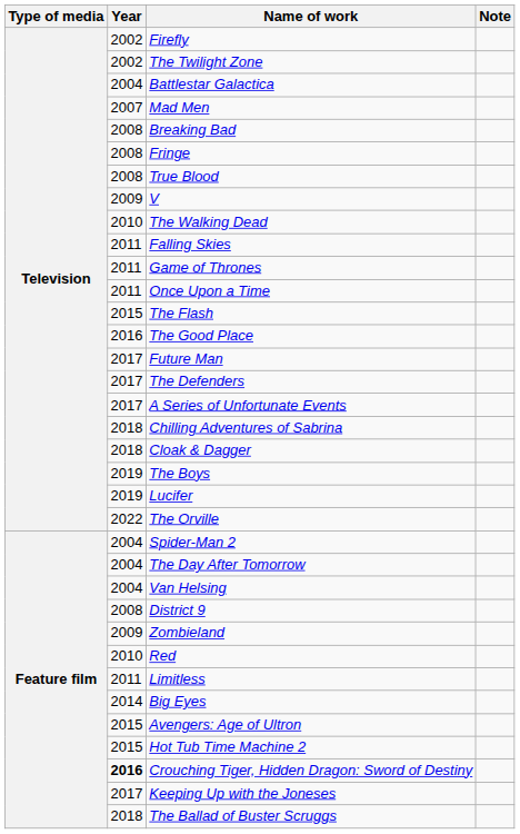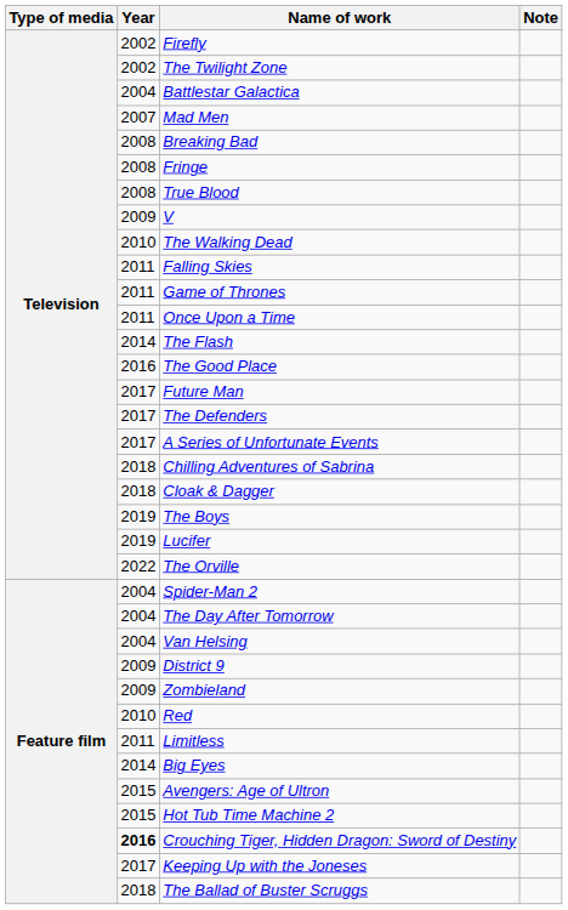 <table class="wikitable">
 <tr>
 <th>Type of media</th>
 <th>Year</th>
 <th>Name of work</th>
 <th>Note</th>
 </tr>
 <tr>
 <th rowspan="22">Television</th>
 <td>2002</td>
 <td><em><a href='#'>Firefly</a></em></td>
 <td></td>
 </tr>
 <tr>
 <td>2002</td>
 <td><em><a href='#'>The Twilight Zone</a></em></td>
 <td></td>
 </tr>
 <tr>
 <td>2004</td>
 <td><em><a href='#'>Battlestar Galactica</a></em></td>
 <td></td>
 </tr>
 <tr>
 <td>2007</td>
 <td><em><a href='#'>Mad Men</a></em></td>
 <td></td>
 </tr>
 <tr>
 <td>2008</td>
 <td><em><a href='#'>Breaking Bad</a></em></td>
 <td></td>
 </tr>
 <tr>
 <td>2008</td>
 <td><em><a href='#'>Fringe</a></em></td>
 <td></td>
 </tr>
 <tr>
 <td>2008</td>
 <td><em><a href='#'>True Blood</a></em></td>
 <td></td>
 </tr>
 <tr>
 <td>2009</td>
 <td><em><a href='#'>V</a></em></td>
 <td></td>
 </tr>
 <tr>
 <td>2010</td>
 <td><em><a href='#'>The Walking Dead</a></em></td>
 <td></td>
 </tr>
 <tr>
 <td>2011</td>
 <td><em><a href='#'>Falling Skies</a></em></td>
 <td></td>
 </tr>
 <tr>
 <td>2011</td>
 <td><em><a href='#'>Game of Thrones</a></em></td>
 <td></td>
 </tr>
 <tr>
 <td>2011</td>
 <td><em><a href='#'>Once Upon a Time</a></em></td>
 <td></td>
 </tr>
 <tr>
-<td>2015</td>
+<td>2014</td>
 <td><em><a href='#'>The Flash</a></em></td>
 <td></td>
 </tr>
 <tr>
 <td>2016</td>
 <td><em><a href='#'>The Good Place</a></em></td>
 <td></td>
 </tr>
 <tr>
 <td>2017</td>
 <td><em><a href='#'>Future Man</a></em></td>
 <td></td>
 </tr>
 <tr>
 <td>2017</td>
 <td><em><a href='#'>The Defenders</a></em></td>
 <td></td>
 </tr>
 <tr>
 <td>2017</td>
 <td><em><a href='#'>A Series of Unfortunate Events</a></em></td>
 <td></td>
 </tr>
 <tr>
 <td>2018</td>
 <td><em><a href='#'>Chilling Adventures of Sabrina</a></em></td>
 <td></td>
 </tr>
 <tr>
 <td>2018</td>
 <td><em><a href='#'>Cloak & Dagger</a></em></td>
 <td></td>
 </tr>
 <tr>
 <td>2019</td>
 <td><em><a href='#'>The Boys</a></em></td>
 <td></td>
 </tr>
 <tr>
 <td>2019</td>
 <td><em><a href='#'>Lucifer</a></em></td>
 <td></td>
 </tr>
 <tr>
 <td>2022</td>
 <td><em><a href='#'>The Orville</a></em></td>
 <td></td>
 </tr>
 <tr>
 <th rowspan="13">Feature film</th>
 <td>2004</td>
 <td><em><a href='#'>Spider-Man 2</a></em></td>
 <td></td>
 </tr>
 <tr>
 <td>2004</td>
 <td><em><a href='#'>The Day After Tomorrow</a></em></td>
 <td></td>
 </tr>
 <tr>
 <td>2004</td>
 <td><em><a href='#'>Van Helsing</a></em></td>
 <td></td>
 </tr>
 <tr>
-<td>2008</td>
+<td>2009</td>
 <td><em><a href='#'>District 9</a></em></td>
 <td></td>
 </tr>
 <tr>
 <td>2009</td>
 <td><em><a href='#'>Zombieland</a></em></td>
 <td></td>
 </tr>
 <tr>
 <td>2010</td>
 <td><em><a href='#'>Red</a></em></td>
 <td></td>
 </tr>
 <tr>
 <td>2011</td>
 <td><em><a href='#'>Limitless</a></em></td>
 <td></td>
 </tr>
 <tr>
 <td>2014</td>
 <td><em><a href='#'>Big Eyes</a></em></td>
 <td></td>
 </tr>
 <tr>
 <td>2015</td>
 <td><em><a href='#'>Avengers: Age of Ultron</a></em></td>
 <td></td>
 </tr>
 <tr>
 <td>2015</td>
 <td><em><a href='#'>Hot Tub Time Machine 2</a></em></td>
 <td></td>
 </tr>
 <tr>
 <td><strong>2016</strong></td>
 <td><em><a href='#'>Crouching Tiger, Hidden Dragon: Sword of Destiny</a></em></td>
 <td></td>
 </tr>
 <tr>
 <td>2017</td>
 <td><em><a href='#'>Keeping Up with the Joneses</a></em></td>
 <td></td>
 </tr>
 <tr>
 <td>2018</td>
 <td><em><a href='#'>The Ballad of Buster Scruggs</a></em></td>
 <td></td>
 </tr>
 </table>
